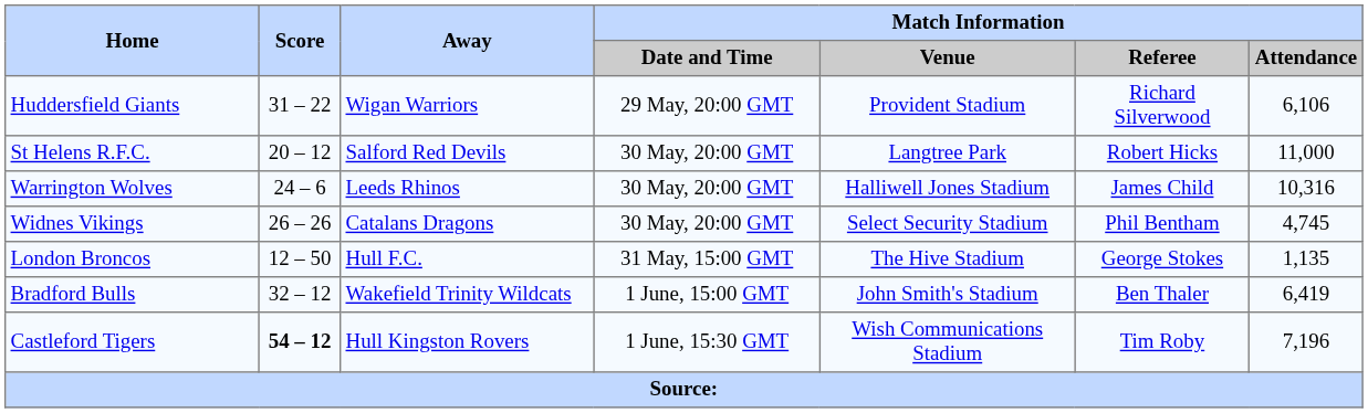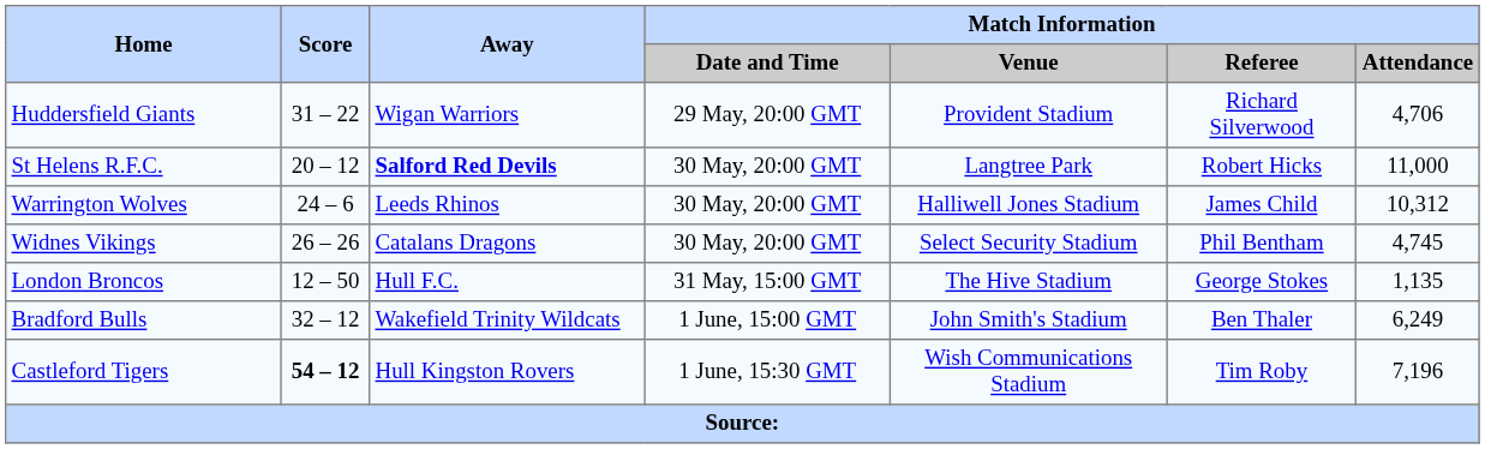 <table border="1" cellpadding="3" cellspacing="0" style="border-collapse:collapse; font-size:85%; text-align:center; width:100%">
 <tr style="background:#c1d8ff;">
 <th rowspan="2" style="width:19%;">Home</th>
 <th rowspan="2" style="width:6%;">Score</th>
 <th rowspan="2" style="width:19%;">Away</th>
 <th colspan=6>Match Information</th>
 </tr>
 <tr style="background:#ccc;">
 <th width=17%>Date and Time</th>
 <th width=19%>Venue</th>
 <th width=13%>Referee</th>
 <th width=7%>Attendance</th>
 </tr>
 <tr style="background:#f5faff;">
 <td align=left> <a href='#'>Huddersfield Giants</a></td>
 <td>31 – 22</td>
 <td align=left> <a href='#'>Wigan Warriors</a></td>
 <td>29 May, 20:00 <a href='#'>GMT</a></td>
 <td><a href='#'>Provident Stadium</a></td>
 <td><a href='#'>Richard Silverwood</a></td>
-<td>6,106</td>
+<td>4,706</td>
 </tr>
 <tr style="background:#f5faff;">
 <td align=left> <a href='#'>St Helens R.F.C.</a></td>
 <td>20 – 12</td>
-<td align=left> <a href='#'>Salford Red Devils</a></td>
+<td align=left><strong> <a href='#'>Salford Red Devils</a></strong></td>
 <td>30 May, 20:00 <a href='#'>GMT</a></td>
 <td><a href='#'>Langtree Park</a></td>
 <td><a href='#'>Robert Hicks</a></td>
 <td>11,000</td>
 </tr>
 <tr style="background:#f5faff;">
 <td align=left> <a href='#'>Warrington Wolves</a></td>
 <td>24 – 6</td>
 <td align=left> <a href='#'>Leeds Rhinos</a></td>
 <td>30 May, 20:00 <a href='#'>GMT</a></td>
 <td><a href='#'>Halliwell Jones Stadium</a></td>
 <td><a href='#'>James Child</a></td>
-<td>10,316</td>
+<td>10,312</td>
 </tr>
 <tr style="background:#f5faff;">
 <td align=left> <a href='#'>Widnes Vikings</a></td>
 <td>26 – 26</td>
 <td align=left> <a href='#'>Catalans Dragons</a></td>
 <td>30 May, 20:00 <a href='#'>GMT</a></td>
 <td><a href='#'>Select Security Stadium</a></td>
 <td><a href='#'>Phil Bentham</a></td>
 <td>4,745</td>
 </tr>
 <tr style="background:#f5faff;">
 <td align=left> <a href='#'>London Broncos</a></td>
 <td>12 – 50</td>
 <td align=left> <a href='#'>Hull F.C.</a></td>
 <td>31 May, 15:00 <a href='#'>GMT</a></td>
 <td><a href='#'>The Hive Stadium</a></td>
 <td><a href='#'>George Stokes</a></td>
 <td>1,135</td>
 </tr>
 <tr style="background:#f5faff;">
 <td align=left> <a href='#'>Bradford Bulls</a></td>
 <td>32 – 12</td>
 <td align=left> <a href='#'>Wakefield Trinity Wildcats</a></td>
 <td>1 June, 15:00 <a href='#'>GMT</a></td>
 <td><a href='#'>John Smith's Stadium</a></td>
 <td><a href='#'>Ben Thaler</a></td>
-<td>6,419</td>
+<td>6,249</td>
 </tr>
 <tr style="background:#f5faff;">
 <td align=left> <a href='#'>Castleford Tigers</a></td>
 <td><strong>54 – 12</strong></td>
 <td align=left> <a href='#'>Hull Kingston Rovers</a></td>
 <td>1 June, 15:30 <a href='#'>GMT</a></td>
 <td><a href='#'>Wish Communications Stadium</a></td>
 <td><a href='#'>Tim Roby</a></td>
 <td>7,196</td>
 </tr>
 <tr style="background:#c1d8ff;">
 <th colspan=12>Source:</th>
 </tr>
 </table>
